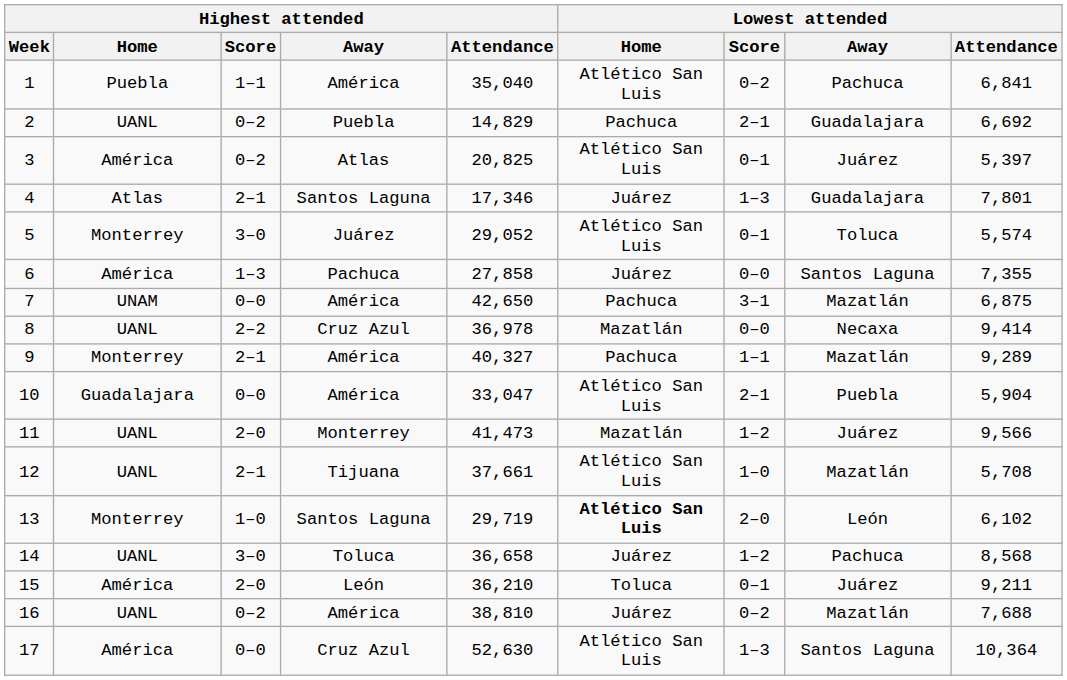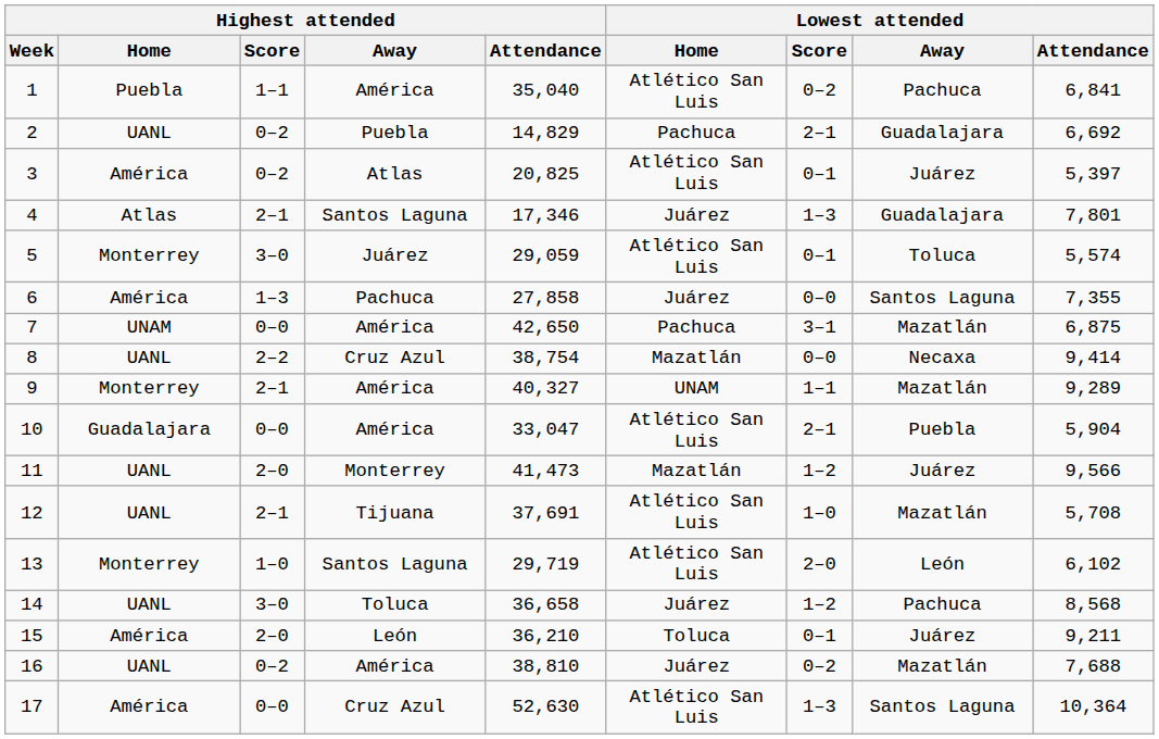 <table class="wikitable" style="text-align:center">
 <tr>
 <th colspan=5>Highest attended</th>
 <th colspan=4>Lowest attended</th>
 </tr>
 <tr>
 <th>Week</th>
 <th class="unsortable" width=120>Home</th>
 <th>Score</th>
 <th class="unsortable" width=120>Away</th>
 <th>Attendance</th>
 <th class="unsortable" width=120>Home</th>
 <th>Score</th>
 <th class="unsortable" width=120>Away</th>
 <th>Attendance</th>
 </tr>
 <tr>
 <td>1</td>
 <td>Puebla</td>
 <td>1–1</td>
 <td>América</td>
 <td>35,040</td>
 <td>Atlético San Luis</td>
 <td>0–2</td>
 <td>Pachuca</td>
 <td>6,841</td>
 </tr>
 <tr>
 <td>2</td>
 <td>UANL</td>
 <td>0–2</td>
 <td>Puebla</td>
 <td>14,829</td>
 <td>Pachuca</td>
 <td>2–1</td>
 <td>Guadalajara</td>
 <td>6,692</td>
 </tr>
 <tr>
 <td>3</td>
 <td>América</td>
 <td>0–2</td>
 <td>Atlas</td>
 <td>20,825</td>
 <td>Atlético San Luis</td>
 <td>0–1</td>
 <td>Juárez</td>
 <td>5,397</td>
 </tr>
 <tr>
 <td>4</td>
 <td>Atlas</td>
 <td>2–1</td>
 <td>Santos Laguna</td>
 <td>17,346</td>
 <td>Juárez</td>
 <td>1–3</td>
 <td>Guadalajara</td>
 <td>7,801</td>
 </tr>
 <tr>
 <td>5</td>
 <td>Monterrey</td>
 <td>3–0</td>
 <td>Juárez</td>
-<td>29,052</td>
+<td>29,059</td>
 <td>Atlético San Luis</td>
 <td>0–1</td>
 <td>Toluca</td>
 <td>5,574</td>
 </tr>
 <tr>
 <td>6</td>
 <td>América</td>
 <td>1–3</td>
 <td>Pachuca</td>
 <td>27,858</td>
 <td>Juárez</td>
 <td>0–0</td>
 <td>Santos Laguna</td>
 <td>7,355</td>
 </tr>
 <tr>
 <td>7</td>
 <td>UNAM</td>
 <td>0–0</td>
 <td>América</td>
 <td>42,650</td>
 <td>Pachuca</td>
 <td>3–1</td>
 <td>Mazatlán</td>
 <td>6,875</td>
 </tr>
 <tr>
 <td>8</td>
 <td>UANL</td>
 <td>2–2</td>
 <td>Cruz Azul</td>
-<td>36,978</td>
+<td>38,754</td>
 <td>Mazatlán</td>
 <td>0–0</td>
 <td>Necaxa</td>
 <td>9,414</td>
 </tr>
 <tr>
 <td>9</td>
 <td>Monterrey</td>
 <td>2–1</td>
 <td>América</td>
 <td>40,327</td>
-<td>Pachuca</td>
+<td>UNAM</td>
 <td>1–1</td>
 <td>Mazatlán</td>
 <td>9,289</td>
 </tr>
 <tr>
 <td>10</td>
 <td>Guadalajara</td>
 <td>0–0</td>
 <td>América</td>
 <td>33,047</td>
 <td>Atlético San Luis</td>
 <td>2–1</td>
 <td>Puebla</td>
 <td>5,904</td>
 </tr>
 <tr>
 <td>11</td>
 <td>UANL</td>
 <td>2–0</td>
 <td>Monterrey</td>
 <td>41,473</td>
 <td>Mazatlán</td>
 <td>1–2</td>
 <td>Juárez</td>
 <td>9,566</td>
 </tr>
 <tr>
 <td>12</td>
 <td>UANL</td>
 <td>2–1</td>
 <td>Tijuana</td>
-<td>37,661</td>
+<td>37,691</td>
 <td>Atlético San Luis</td>
 <td>1–0</td>
 <td>Mazatlán</td>
 <td>5,708</td>
 </tr>
 <tr>
 <td>13</td>
 <td>Monterrey</td>
 <td>1–0</td>
 <td>Santos Laguna</td>
 <td>29,719</td>
-<td><strong>Atlético San Luis</strong></td>
+<td>Atlético San Luis</td>
 <td>2–0</td>
 <td>León</td>
 <td>6,102</td>
 </tr>
 <tr>
 <td>14</td>
 <td>UANL</td>
 <td>3–0</td>
 <td>Toluca</td>
 <td>36,658</td>
 <td>Juárez</td>
 <td>1–2</td>
 <td>Pachuca</td>
 <td>8,568</td>
 </tr>
 <tr>
 <td>15</td>
 <td>América</td>
 <td>2–0</td>
 <td>León</td>
 <td>36,210</td>
 <td>Toluca</td>
 <td>0–1</td>
 <td>Juárez</td>
 <td>9,211</td>
 </tr>
 <tr>
 <td>16</td>
 <td>UANL</td>
 <td>0–2</td>
 <td>América</td>
 <td>38,810</td>
 <td>Juárez</td>
 <td>0–2</td>
 <td>Mazatlán</td>
 <td>7,688</td>
 </tr>
 <tr>
 <td>17</td>
 <td>América</td>
 <td>0–0</td>
 <td>Cruz Azul</td>
 <td>52,630</td>
 <td>Atlético San Luis</td>
 <td>1–3</td>
 <td>Santos Laguna</td>
 <td>10,364</td>
 </tr>
 </table>
